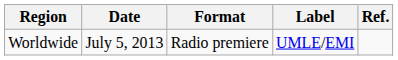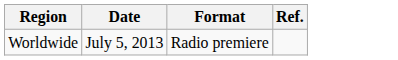 <table class=wikitable>
 <tr>
 <th>Region</th>
 <th>Date</th>
 <th>Format</th>
-<th>Label</th>
 <th>Ref.</th>
 </tr>
 <tr>
 <td>Worldwide</td>
 <td>July 5, 2013</td>
 <td>Radio premiere</td>
-<td align=center><a href='#'>UMLE</a>/<a href='#'>EMI</a></td>
 <td></td>
 </tr>
 </table>
